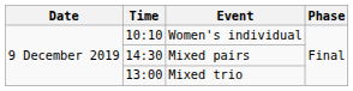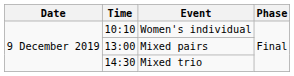 <table class="wikitable" style="text-align:left;">
 <tr>
 <th>Date</th>
 <th>Time</th>
 <th>Event</th>
 <th>Phase</th>
 </tr>
 <tr>
 <td rowspan=3>9 December 2019</td>
 <td>10:10</td>
 <td>Women's individual</td>
 <td rowspan=3>Final</td>
 </tr>
 <tr>
-<td>14:30</td>
+<td>13:00</td>
 <td>Mixed pairs</td>
 </tr>
 <tr>
-<td>13:00</td>
+<td>14:30</td>
 <td>Mixed trio</td>
 </tr>
 </table>
